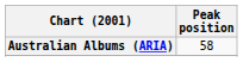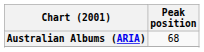 <table class="wikitable sortable plainrowheaders" style="text-align:center">
 <tr>
 <th scope="col">Chart (2001)</th>
 <th scope="col">Peak<br>position</th>
 </tr>
 <tr>
 <th scope="row">Australian Albums (<a href='#'>ARIA</a>)</th>
-<td>58</td>
+<td>68</td>
 </tr>
 <tr>
 </tr>
 <tr>
 </tr>
 <tr>
 </tr>
 <tr>
 </tr>
 <tr>
 </tr>
 <tr>
 </tr>
 <tr>
 </tr>
 <tr>
 </tr>
 <tr>
 </tr>
 <tr>
 </tr>
 <tr>
 </tr>
 <tr>
 </tr>
 </table>
